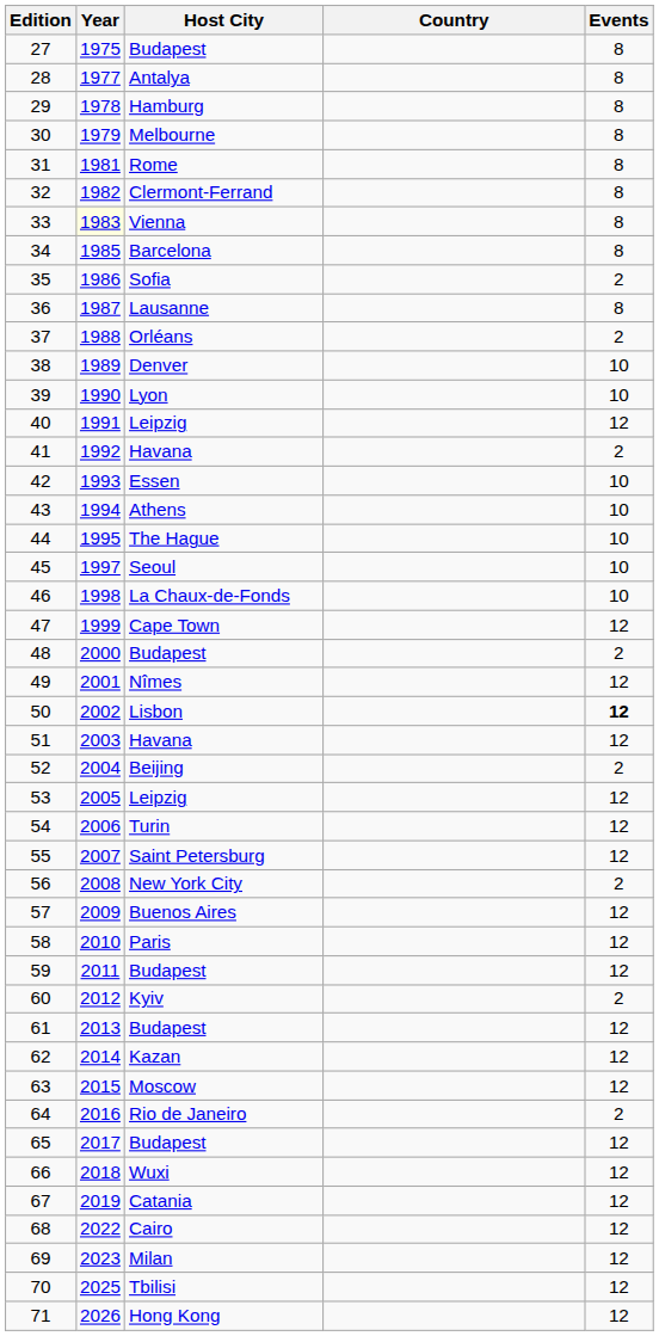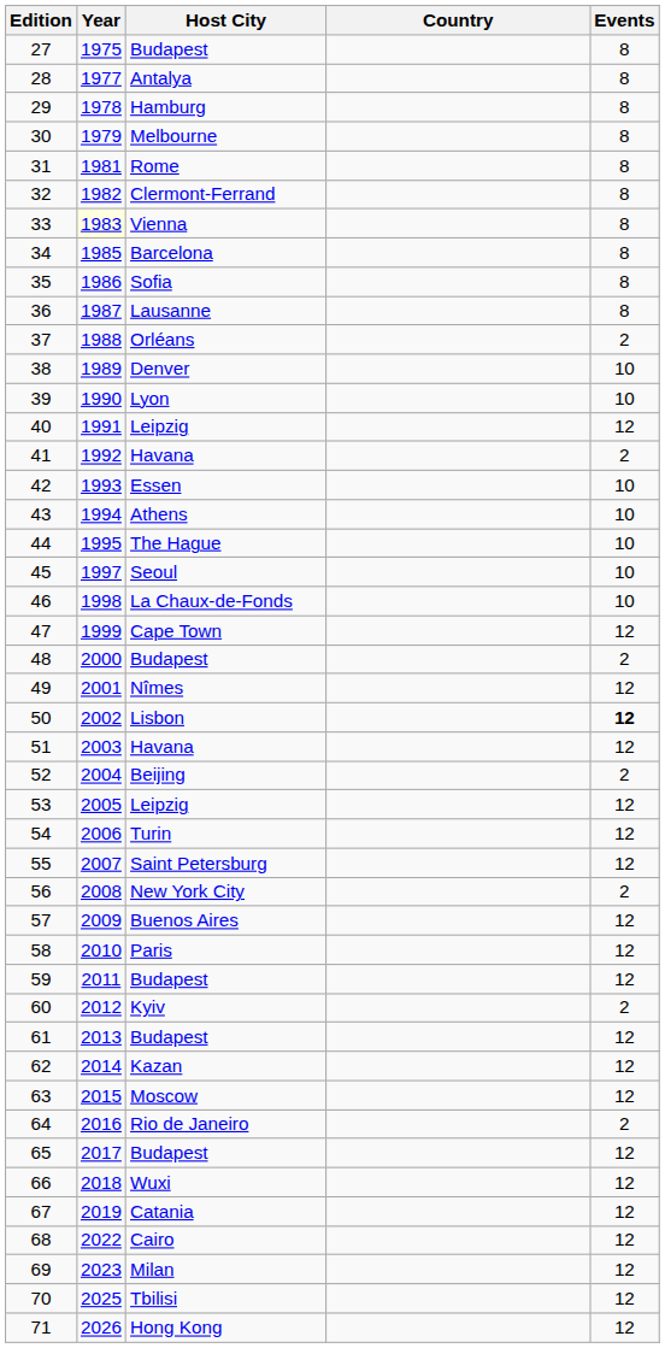 <table class="wikitable" style="font-size:90%">
 <tr>
 <th width=30>Edition</th>
 <th width=30>Year</th>
 <th width=150>Host City</th>
 <th width=200>Country</th>
 <th width=30>Events</th>
 </tr>
 <tr>
 <td align=center>27</td>
 <td align=center><a href='#'>1975</a></td>
 <td><a href='#'>Budapest</a></td>
 <td></td>
 <td align=center>8</td>
 </tr>
 <tr>
 <td align=center>28</td>
 <td align=center><a href='#'>1977</a></td>
 <td><a href='#'>Antalya</a></td>
 <td></td>
 <td align=center>8</td>
 </tr>
 <tr>
 <td align=center>29</td>
 <td align=center><a href='#'>1978</a></td>
 <td><a href='#'>Hamburg</a></td>
 <td></td>
 <td align=center>8</td>
 </tr>
 <tr>
 <td align=center>30</td>
 <td align=center><a href='#'>1979</a></td>
 <td><a href='#'>Melbourne</a></td>
 <td></td>
 <td align=center>8</td>
 </tr>
 <tr>
 <td align=center>31</td>
 <td align=center><a href='#'>1981</a></td>
 <td><a href='#'>Rome</a></td>
 <td></td>
 <td align=center>8</td>
 </tr>
 <tr>
 <td align=center>32</td>
 <td align=center><a href='#'>1982</a></td>
 <td><a href='#'>Clermont-Ferrand</a></td>
 <td></td>
 <td align=center>8</td>
 </tr>
 <tr>
 <td align=center>33</td>
 <td align=center style="background: lightyellow;"><a href='#'>1983</a></td>
 <td><a href='#'>Vienna</a></td>
 <td></td>
 <td align=center>8</td>
 </tr>
 <tr>
 <td align=center>34</td>
 <td align=center><a href='#'>1985</a></td>
 <td><a href='#'>Barcelona</a></td>
 <td></td>
 <td align=center>8</td>
 </tr>
 <tr>
 <td align=center>35</td>
 <td align=center><a href='#'>1986</a></td>
 <td><a href='#'>Sofia</a></td>
 <td></td>
-<td align=center>2</td>
+<td align=center>8</td>
 </tr>
 <tr>
 <td align=center>36</td>
 <td align=center><a href='#'>1987</a></td>
 <td><a href='#'>Lausanne</a></td>
 <td></td>
 <td align=center>8</td>
 </tr>
 <tr>
 <td align=center>37</td>
 <td align=center><a href='#'>1988</a></td>
 <td><a href='#'>Orléans</a></td>
 <td></td>
 <td align=center>2</td>
 </tr>
 <tr>
 <td align=center>38</td>
 <td align=center><a href='#'>1989</a></td>
 <td><a href='#'>Denver</a></td>
 <td></td>
 <td align=center>10</td>
 </tr>
 <tr>
 <td align=center>39</td>
 <td align=center><a href='#'>1990</a></td>
 <td><a href='#'>Lyon</a></td>
 <td></td>
 <td align=center>10</td>
 </tr>
 <tr>
 <td align=center>40</td>
 <td align=center><a href='#'>1991</a></td>
 <td><a href='#'>Leipzig</a></td>
 <td></td>
 <td align=center>12</td>
 </tr>
 <tr>
 <td align=center>41</td>
 <td align=center><a href='#'>1992</a></td>
 <td><a href='#'>Havana</a></td>
 <td></td>
 <td align=center>2</td>
 </tr>
 <tr>
 <td align=center>42</td>
 <td align=center><a href='#'>1993</a></td>
 <td><a href='#'>Essen</a></td>
 <td></td>
 <td align=center>10</td>
 </tr>
 <tr>
 <td align=center>43</td>
 <td align=center><a href='#'>1994</a></td>
 <td><a href='#'>Athens</a></td>
 <td></td>
 <td align=center>10</td>
 </tr>
 <tr>
 <td align=center>44</td>
 <td align=center><a href='#'>1995</a></td>
 <td><a href='#'>The Hague</a></td>
 <td></td>
 <td align=center>10</td>
 </tr>
 <tr>
 <td align=center>45</td>
 <td align=center><a href='#'>1997</a></td>
 <td><a href='#'>Seoul</a></td>
 <td></td>
 <td align=center>10</td>
 </tr>
 <tr>
 <td align=center>46</td>
 <td align=center><a href='#'>1998</a></td>
 <td><a href='#'>La Chaux-de-Fonds</a></td>
 <td></td>
 <td align=center>10</td>
 </tr>
 <tr>
 <td align=center>47</td>
 <td align=center><a href='#'>1999</a></td>
 <td><a href='#'>Cape Town</a></td>
 <td></td>
 <td align=center>12</td>
 </tr>
 <tr>
 <td align=center>48</td>
 <td align=center><a href='#'>2000</a></td>
 <td><a href='#'>Budapest</a></td>
 <td></td>
 <td align=center>2</td>
 </tr>
 <tr>
 <td align=center>49</td>
 <td align=center><a href='#'>2001</a></td>
 <td><a href='#'>Nîmes</a></td>
 <td></td>
 <td align=center>12</td>
 </tr>
 <tr>
 <td align=center>50</td>
 <td align=center><a href='#'>2002</a></td>
 <td><a href='#'>Lisbon</a></td>
 <td></td>
 <td align=center><strong>12</strong></td>
 </tr>
 <tr>
 <td align=center>51</td>
 <td align=center><a href='#'>2003</a></td>
 <td><a href='#'>Havana</a></td>
 <td></td>
 <td align=center>12</td>
 </tr>
 <tr>
 <td align=center>52</td>
 <td align=center><a href='#'>2004</a></td>
 <td><a href='#'>Beijing</a></td>
 <td></td>
 <td align=center>2</td>
 </tr>
 <tr>
 <td align=center>53</td>
 <td align=center><a href='#'>2005</a></td>
 <td><a href='#'>Leipzig</a></td>
 <td></td>
 <td align=center>12</td>
 </tr>
 <tr>
 <td align=center>54</td>
 <td align=center><a href='#'>2006</a></td>
 <td><a href='#'>Turin</a></td>
 <td></td>
 <td align=center>12</td>
 </tr>
 <tr>
 <td align=center>55</td>
 <td align=center><a href='#'>2007</a></td>
 <td><a href='#'>Saint Petersburg</a></td>
 <td></td>
 <td align=center>12</td>
 </tr>
 <tr>
 <td align=center>56</td>
 <td align=center><a href='#'>2008</a></td>
 <td><a href='#'>New York City</a></td>
 <td></td>
 <td align=center>2</td>
 </tr>
 <tr>
 <td align=center>57</td>
 <td align=center><a href='#'>2009</a></td>
 <td><a href='#'>Buenos Aires</a></td>
 <td></td>
 <td align=center>12</td>
 </tr>
 <tr>
 <td align=center>58</td>
 <td align=center><a href='#'>2010</a></td>
 <td><a href='#'>Paris</a></td>
 <td></td>
 <td align=center>12</td>
 </tr>
 <tr>
 <td align=center>59</td>
 <td align=center><a href='#'>2011</a></td>
 <td><a href='#'>Budapest</a></td>
 <td></td>
 <td align=center>12</td>
 </tr>
 <tr>
 <td align=center>60</td>
 <td align=center><a href='#'>2012</a></td>
 <td><a href='#'>Kyiv</a></td>
 <td></td>
 <td align=center>2</td>
 </tr>
 <tr>
 <td align=center>61</td>
 <td align=center><a href='#'>2013</a></td>
 <td><a href='#'>Budapest</a></td>
 <td></td>
 <td align=center>12</td>
 </tr>
 <tr>
 <td align=center>62</td>
 <td align=center><a href='#'>2014</a></td>
 <td><a href='#'>Kazan</a></td>
 <td></td>
 <td align=center>12</td>
 </tr>
 <tr>
 <td align=center>63</td>
 <td align=center><a href='#'>2015</a></td>
 <td><a href='#'>Moscow</a></td>
 <td></td>
 <td align=center>12</td>
 </tr>
 <tr>
 <td align=center>64</td>
 <td align=center><a href='#'>2016</a></td>
 <td><a href='#'>Rio de Janeiro</a></td>
 <td></td>
 <td align=center>2</td>
 </tr>
 <tr>
 <td align=center>65</td>
 <td align=center><a href='#'>2017</a></td>
 <td><a href='#'>Budapest</a></td>
 <td></td>
 <td align=center>12</td>
 </tr>
 <tr>
 <td align=center>66</td>
 <td align=center><a href='#'>2018</a></td>
 <td><a href='#'>Wuxi</a></td>
 <td></td>
 <td align=center>12</td>
 </tr>
 <tr>
 <td align=center>67</td>
 <td align=center><a href='#'>2019</a></td>
 <td><a href='#'>Catania</a></td>
 <td></td>
 <td align=center>12</td>
 </tr>
 <tr>
 <td align=center>68</td>
 <td align=center><a href='#'>2022</a></td>
 <td><a href='#'>Cairo</a></td>
 <td></td>
 <td align=center>12</td>
 </tr>
 <tr>
 <td align=center>69</td>
 <td align=center><a href='#'>2023</a></td>
 <td><a href='#'>Milan</a></td>
 <td></td>
 <td align=center>12</td>
 </tr>
 <tr>
 <td align=center>70</td>
 <td align=center><a href='#'>2025</a></td>
 <td><a href='#'>Tbilisi</a></td>
 <td></td>
 <td align=center>12</td>
 </tr>
 <tr>
 <td align=center>71</td>
 <td align=center><a href='#'>2026</a></td>
 <td><a href='#'>Hong Kong</a></td>
 <td></td>
 <td align=center>12</td>
 </tr>
 </table>
